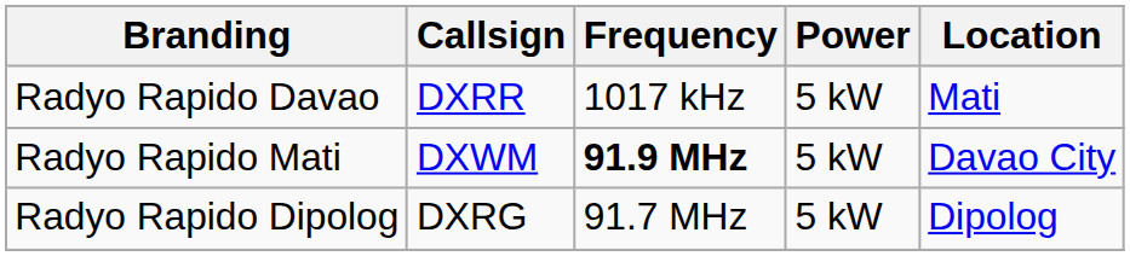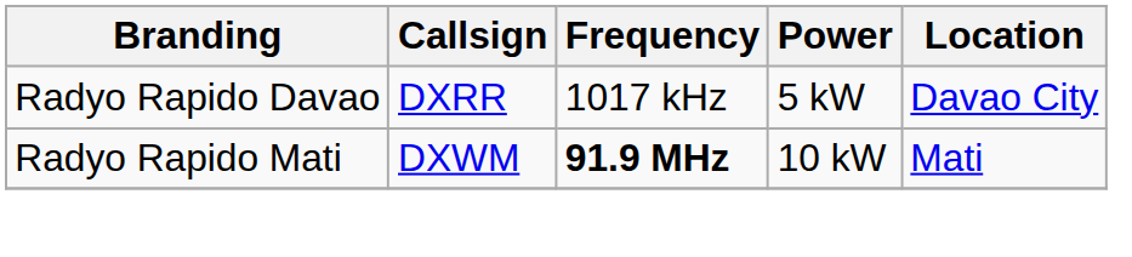 <table class="wikitable">
 <tr>
 <th>Branding</th>
 <th>Callsign</th>
 <th>Frequency</th>
 <th>Power</th>
 <th>Location</th>
 </tr>
 <tr>
 <td>Radyo Rapido Davao</td>
 <td><a href='#'>DXRR</a></td>
 <td>1017 kHz</td>
 <td>5 kW</td>
-<td><a href='#'>Mati</a></td>
+<td><a href='#'>Davao City</a></td>
 </tr>
 <tr>
 <td>Radyo Rapido Mati</td>
 <td><a href='#'>DXWM</a></td>
 <td><strong>91.9 MHz</strong></td>
-<td>5 kW</td>
-<td><a href='#'>Davao City</a></td>
-</tr>
-<tr>
-<td>Radyo Rapido Dipolog</td>
-<td>DXRG</td>
-<td>91.7 MHz</td>
-<td>5 kW</td>
-<td><a href='#'>Dipolog</a></td>
+<td>10 kW</td>
+<td><a href='#'>Mati</a></td>
 </tr>
 <tr>
 </tr>
 </table>
